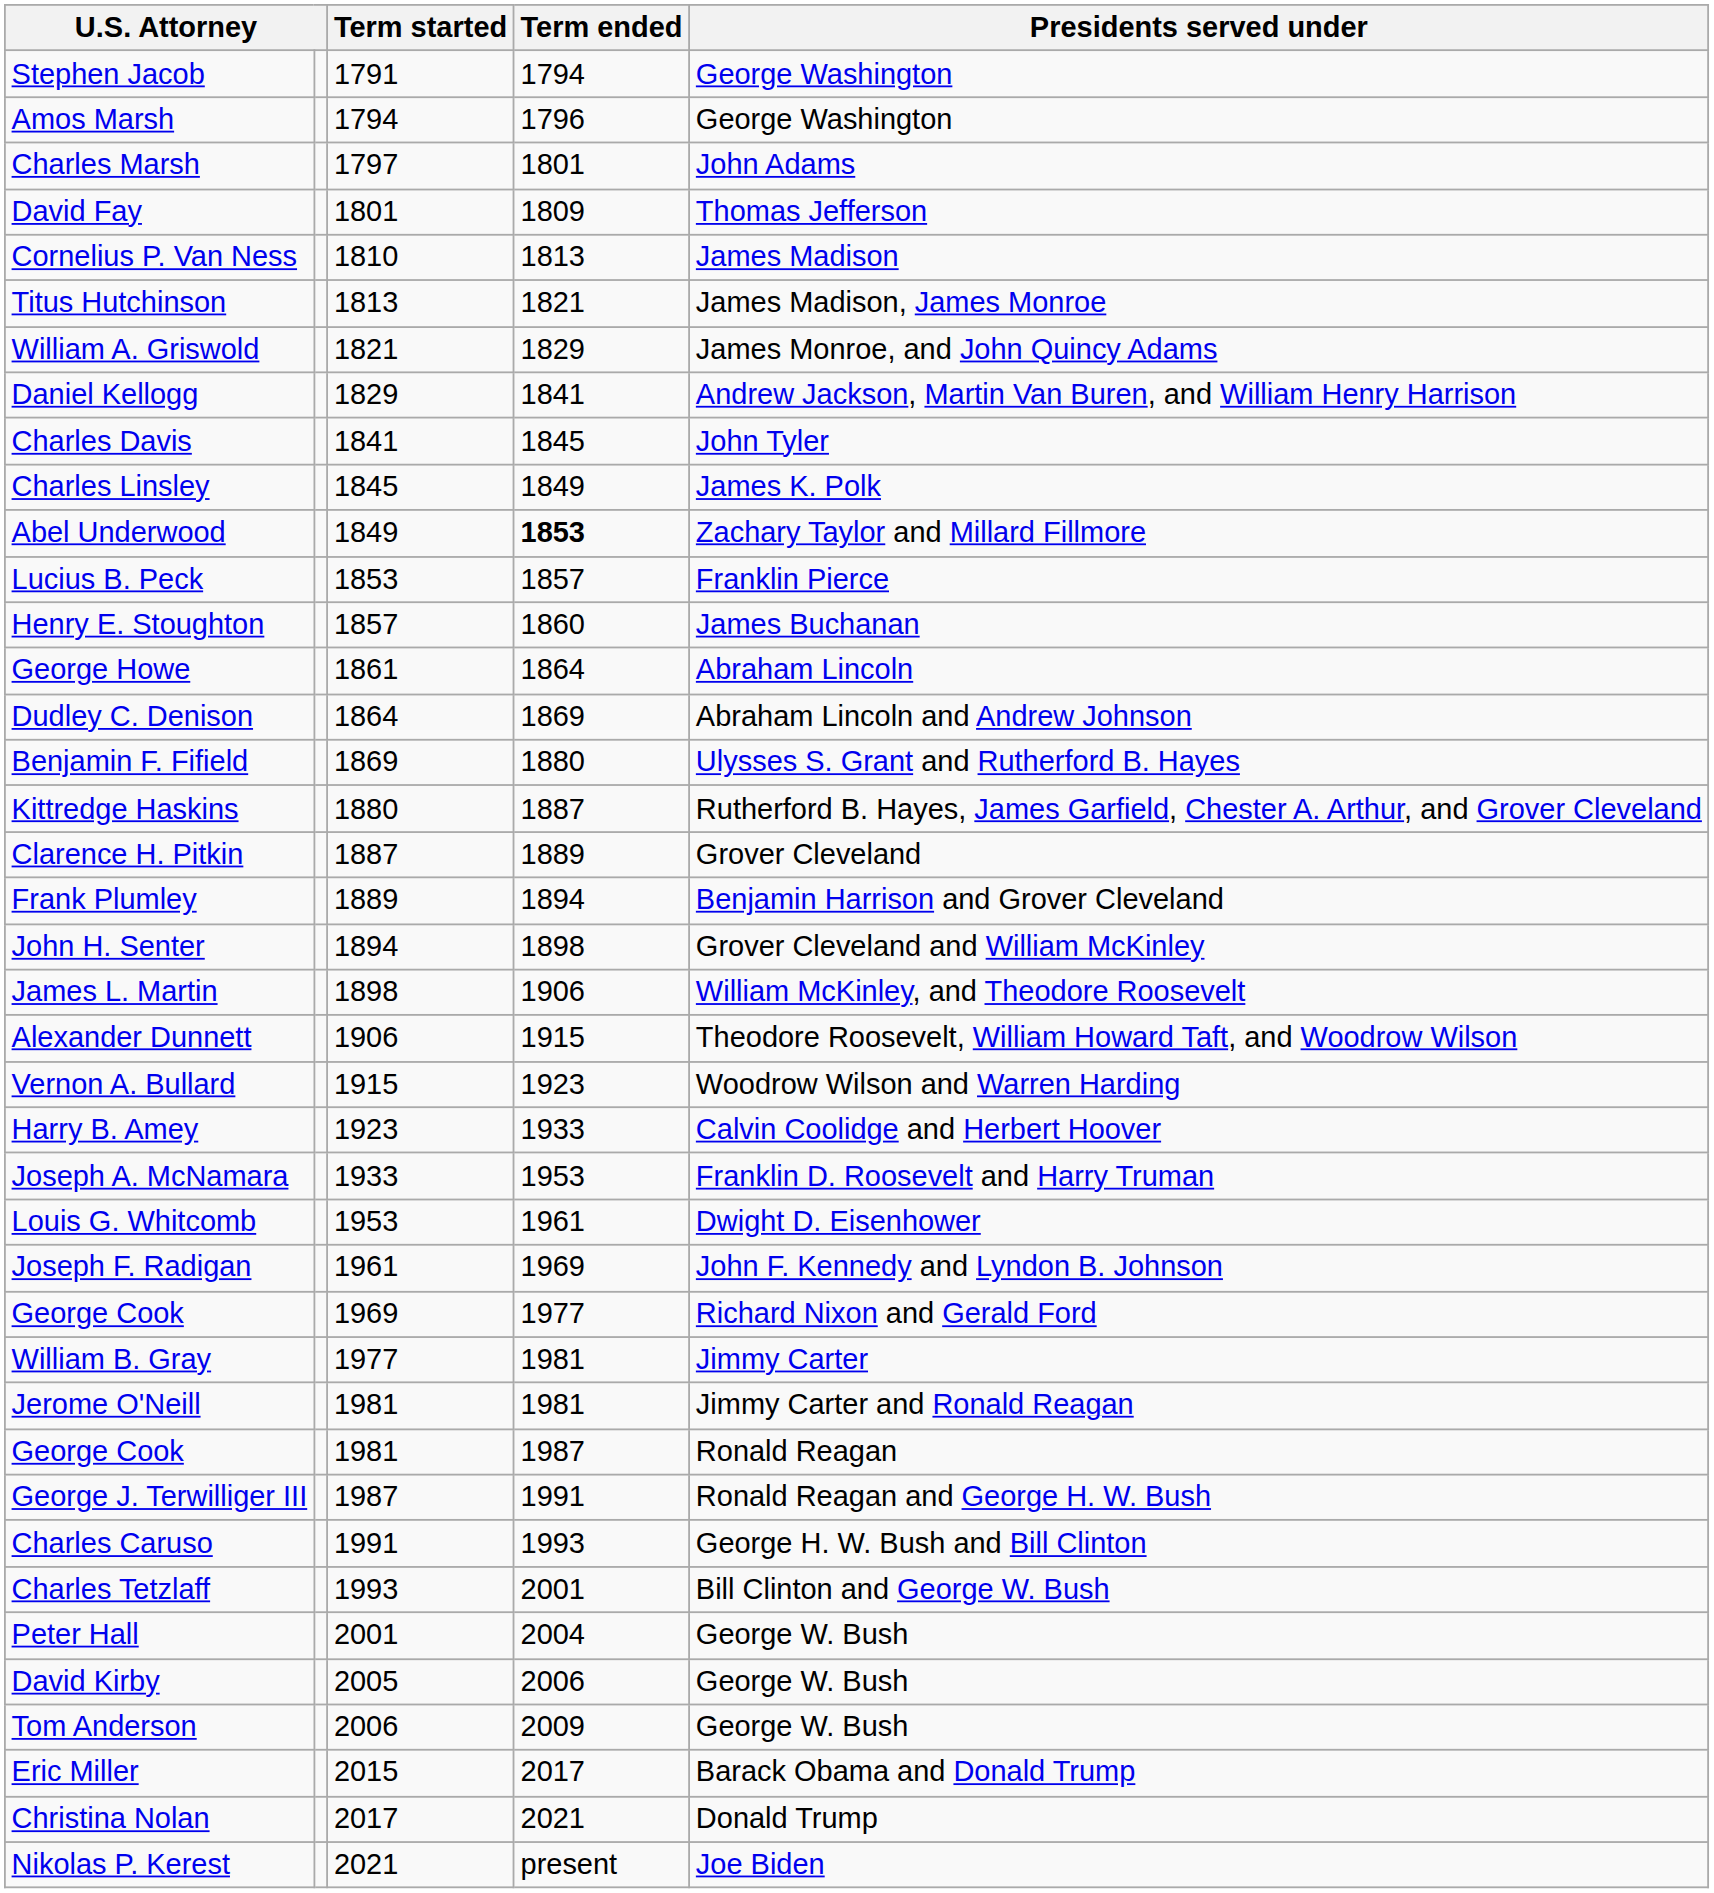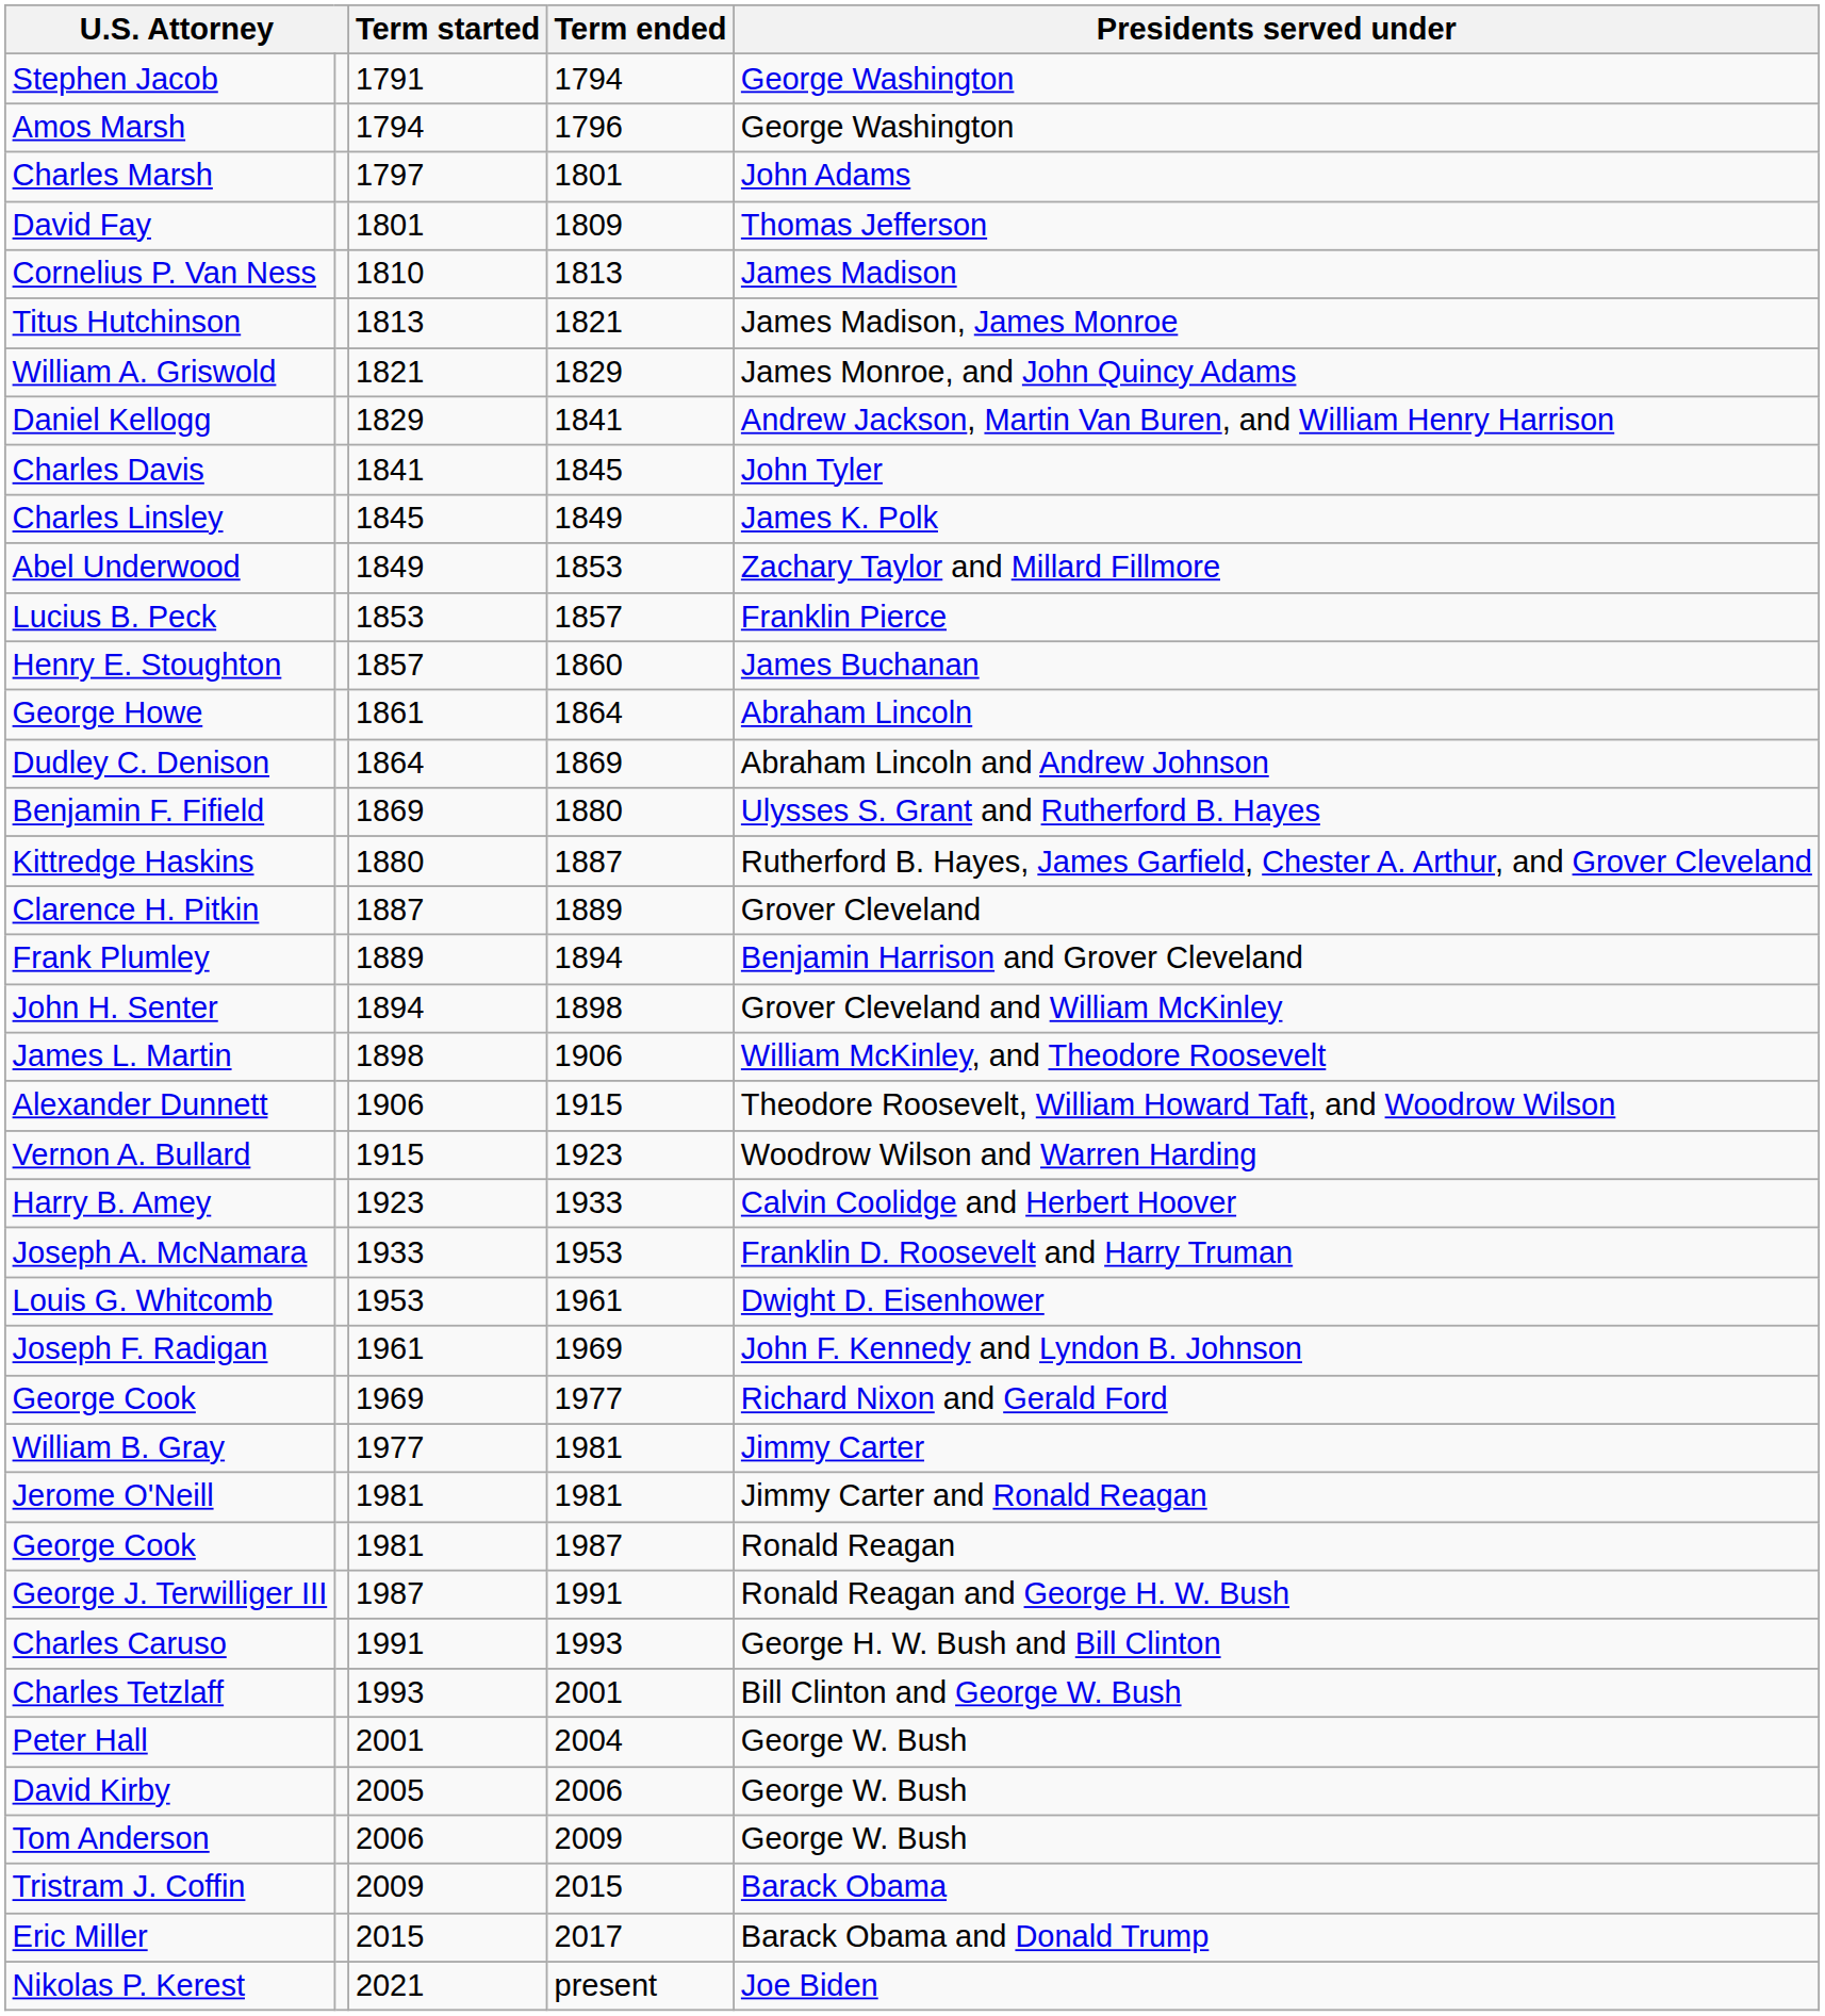 <table class="wikitable">
 <tr>
 <th colspan="2">U.S. Attorney</th>
 <th>Term started</th>
 <th>Term ended</th>
 <th>Presidents served under</th>
 </tr>
 <tr>
 <td><a href='#'>Stephen Jacob</a></td>
 <td></td>
 <td>1791</td>
 <td>1794</td>
 <td><a href='#'>George Washington</a></td>
 </tr>
 <tr>
 <td><a href='#'>Amos Marsh</a></td>
 <td></td>
 <td>1794</td>
 <td>1796</td>
 <td>George Washington</td>
 </tr>
 <tr>
 <td><a href='#'>Charles Marsh</a></td>
 <td></td>
 <td>1797</td>
 <td>1801</td>
 <td><a href='#'>John Adams</a></td>
 </tr>
 <tr>
 <td><a href='#'>David Fay</a></td>
 <td></td>
 <td>1801</td>
 <td>1809</td>
 <td><a href='#'>Thomas Jefferson</a></td>
 </tr>
 <tr>
 <td><a href='#'>Cornelius P. Van Ness</a></td>
 <td></td>
 <td>1810</td>
 <td>1813</td>
 <td><a href='#'>James Madison</a></td>
 </tr>
 <tr>
 <td><a href='#'>Titus Hutchinson</a></td>
 <td></td>
 <td>1813</td>
 <td>1821</td>
 <td>James Madison, <a href='#'>James Monroe</a></td>
 </tr>
 <tr>
 <td><a href='#'>William A. Griswold</a></td>
 <td></td>
 <td>1821</td>
 <td>1829</td>
 <td>James Monroe, and <a href='#'>John Quincy Adams</a></td>
 </tr>
 <tr>
 <td><a href='#'>Daniel Kellogg</a></td>
 <td></td>
 <td>1829</td>
 <td>1841</td>
 <td><a href='#'>Andrew Jackson</a>, <a href='#'>Martin Van Buren</a>, and <a href='#'>William Henry Harrison</a></td>
 </tr>
 <tr>
 <td><a href='#'>Charles Davis</a></td>
 <td></td>
 <td>1841</td>
 <td>1845</td>
 <td><a href='#'>John Tyler</a></td>
 </tr>
 <tr>
 <td><a href='#'>Charles Linsley</a></td>
 <td></td>
 <td>1845</td>
 <td>1849</td>
 <td><a href='#'>James K. Polk</a></td>
 </tr>
 <tr>
 <td><a href='#'>Abel Underwood</a></td>
 <td></td>
 <td>1849</td>
-<td><strong>1853</strong></td>
+<td>1853</td>
 <td><a href='#'>Zachary Taylor</a> and <a href='#'>Millard Fillmore</a></td>
 </tr>
 <tr>
 <td><a href='#'>Lucius B. Peck</a></td>
 <td></td>
 <td>1853</td>
 <td>1857</td>
 <td><a href='#'>Franklin Pierce</a></td>
 </tr>
 <tr>
 <td><a href='#'>Henry E. Stoughton</a></td>
 <td></td>
 <td>1857</td>
 <td>1860</td>
 <td><a href='#'>James Buchanan</a></td>
 </tr>
 <tr>
 <td><a href='#'>George Howe</a></td>
 <td></td>
 <td>1861</td>
 <td>1864</td>
 <td><a href='#'>Abraham Lincoln</a></td>
 </tr>
 <tr>
 <td><a href='#'>Dudley C. Denison</a></td>
 <td></td>
 <td>1864</td>
 <td>1869</td>
 <td>Abraham Lincoln and <a href='#'>Andrew Johnson</a></td>
 </tr>
 <tr>
 <td><a href='#'>Benjamin F. Fifield</a></td>
 <td></td>
 <td>1869</td>
 <td>1880</td>
 <td><a href='#'>Ulysses S. Grant</a> and <a href='#'>Rutherford B. Hayes</a></td>
 </tr>
 <tr>
 <td><a href='#'>Kittredge Haskins</a></td>
 <td></td>
 <td>1880</td>
 <td>1887</td>
 <td>Rutherford B. Hayes, <a href='#'>James Garfield</a>, <a href='#'>Chester A. Arthur</a>, and <a href='#'>Grover Cleveland</a></td>
 </tr>
 <tr>
 <td><a href='#'>Clarence H. Pitkin</a></td>
 <td></td>
 <td>1887</td>
 <td>1889</td>
 <td>Grover Cleveland</td>
 </tr>
 <tr>
 <td><a href='#'>Frank Plumley</a></td>
 <td></td>
 <td>1889</td>
 <td>1894</td>
 <td><a href='#'>Benjamin Harrison</a> and Grover Cleveland</td>
 </tr>
 <tr>
 <td><a href='#'>John H. Senter</a></td>
 <td></td>
 <td>1894</td>
 <td>1898</td>
 <td>Grover Cleveland and <a href='#'>William McKinley</a></td>
 </tr>
 <tr>
 <td><a href='#'>James L. Martin</a></td>
 <td></td>
 <td>1898</td>
 <td>1906</td>
 <td><a href='#'>William McKinley</a>, and <a href='#'>Theodore Roosevelt</a></td>
 </tr>
 <tr>
 <td><a href='#'>Alexander Dunnett</a></td>
 <td></td>
 <td>1906</td>
 <td>1915</td>
 <td>Theodore Roosevelt, <a href='#'>William Howard Taft</a>, and <a href='#'>Woodrow Wilson</a></td>
 </tr>
 <tr>
 <td><a href='#'>Vernon A. Bullard</a></td>
 <td></td>
 <td>1915</td>
 <td>1923</td>
 <td>Woodrow Wilson and <a href='#'>Warren Harding</a></td>
 </tr>
 <tr>
 <td><a href='#'>Harry B. Amey</a></td>
 <td></td>
 <td>1923</td>
 <td>1933</td>
 <td><a href='#'>Calvin Coolidge</a> and <a href='#'>Herbert Hoover</a></td>
 </tr>
 <tr>
 <td><a href='#'>Joseph A. McNamara</a></td>
 <td></td>
 <td>1933</td>
 <td>1953</td>
 <td><a href='#'>Franklin D. Roosevelt</a> and <a href='#'>Harry Truman</a></td>
 </tr>
 <tr>
 <td><a href='#'>Louis G. Whitcomb</a></td>
 <td></td>
 <td>1953</td>
 <td>1961</td>
 <td><a href='#'>Dwight D. Eisenhower</a></td>
 </tr>
 <tr>
 <td><a href='#'>Joseph F. Radigan</a></td>
 <td></td>
 <td>1961</td>
 <td>1969</td>
 <td><a href='#'>John F. Kennedy</a> and <a href='#'>Lyndon B. Johnson</a></td>
 </tr>
 <tr>
 <td><a href='#'>George Cook</a></td>
 <td></td>
 <td>1969</td>
 <td>1977</td>
 <td><a href='#'>Richard Nixon</a> and <a href='#'>Gerald Ford</a></td>
 </tr>
 <tr>
 <td><a href='#'>William B. Gray</a></td>
 <td></td>
 <td>1977</td>
 <td>1981</td>
 <td><a href='#'>Jimmy Carter</a></td>
 </tr>
 <tr>
 <td><a href='#'>Jerome O'Neill</a></td>
 <td></td>
 <td>1981</td>
 <td>1981</td>
 <td>Jimmy Carter and <a href='#'>Ronald Reagan</a></td>
 </tr>
 <tr>
 <td><a href='#'>George Cook</a></td>
 <td></td>
 <td>1981</td>
 <td>1987</td>
 <td>Ronald Reagan</td>
 </tr>
 <tr>
 <td><a href='#'>George J. Terwilliger III</a></td>
 <td></td>
 <td>1987</td>
 <td>1991</td>
 <td>Ronald Reagan and <a href='#'>George H. W. Bush</a></td>
 </tr>
 <tr>
 <td><a href='#'>Charles Caruso</a></td>
 <td></td>
 <td>1991</td>
 <td>1993</td>
 <td>George H. W. Bush and <a href='#'>Bill Clinton</a></td>
 </tr>
 <tr>
 <td><a href='#'>Charles Tetzlaff</a></td>
 <td></td>
 <td>1993</td>
 <td>2001</td>
 <td>Bill Clinton and <a href='#'>George W. Bush</a></td>
 </tr>
 <tr>
 <td><a href='#'>Peter Hall</a></td>
 <td></td>
 <td>2001</td>
 <td>2004</td>
 <td>George W. Bush</td>
 </tr>
 <tr>
 <td><a href='#'>David Kirby</a></td>
 <td></td>
 <td>2005</td>
 <td>2006</td>
 <td>George W. Bush</td>
 </tr>
 <tr>
 <td><a href='#'>Tom Anderson</a></td>
 <td></td>
 <td>2006</td>
 <td>2009</td>
 <td>George W. Bush</td>
 </tr>
 <tr>
+<td><a href='#'>Tristram J. Coffin</a></td>
+<td></td>
+<td>2009</td>
+<td>2015</td>
+<td><a href='#'>Barack Obama</a></td>
+</tr>
+<tr>
 <td><a href='#'>Eric Miller</a></td>
 <td></td>
 <td>2015</td>
 <td>2017</td>
 <td>Barack Obama and <a href='#'>Donald Trump</a></td>
-</tr>
-<tr>
-<td><a href='#'>Christina Nolan</a></td>
-<td></td>
-<td>2017</td>
-<td>2021</td>
-<td>Donald Trump</td>
 </tr>
 <tr>
 <td><a href='#'>Nikolas P. Kerest</a></td>
 <td></td>
 <td>2021</td>
 <td>present</td>
 <td><a href='#'>Joe Biden</a></td>
 </tr>
 </table>
